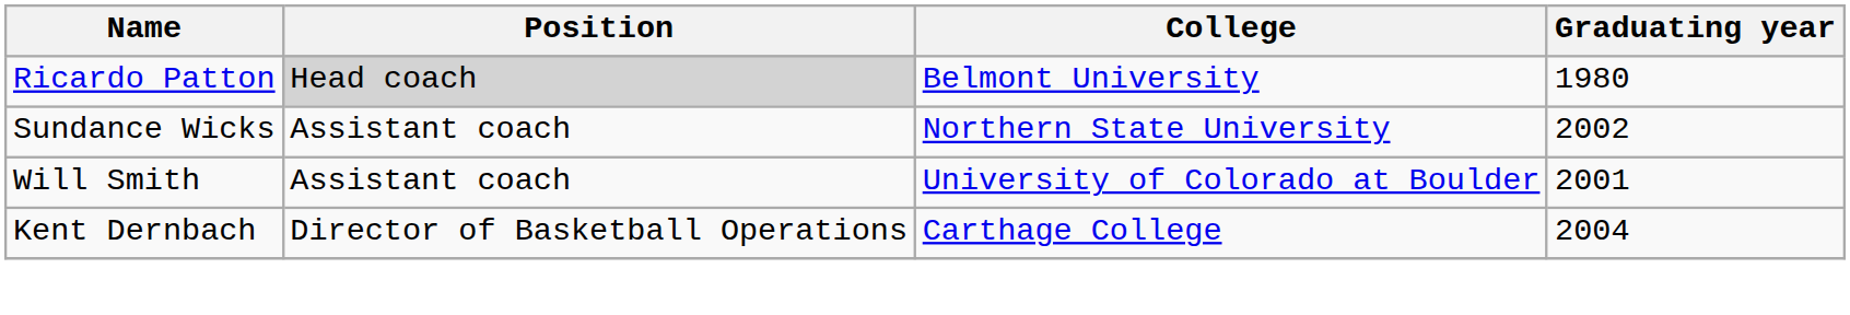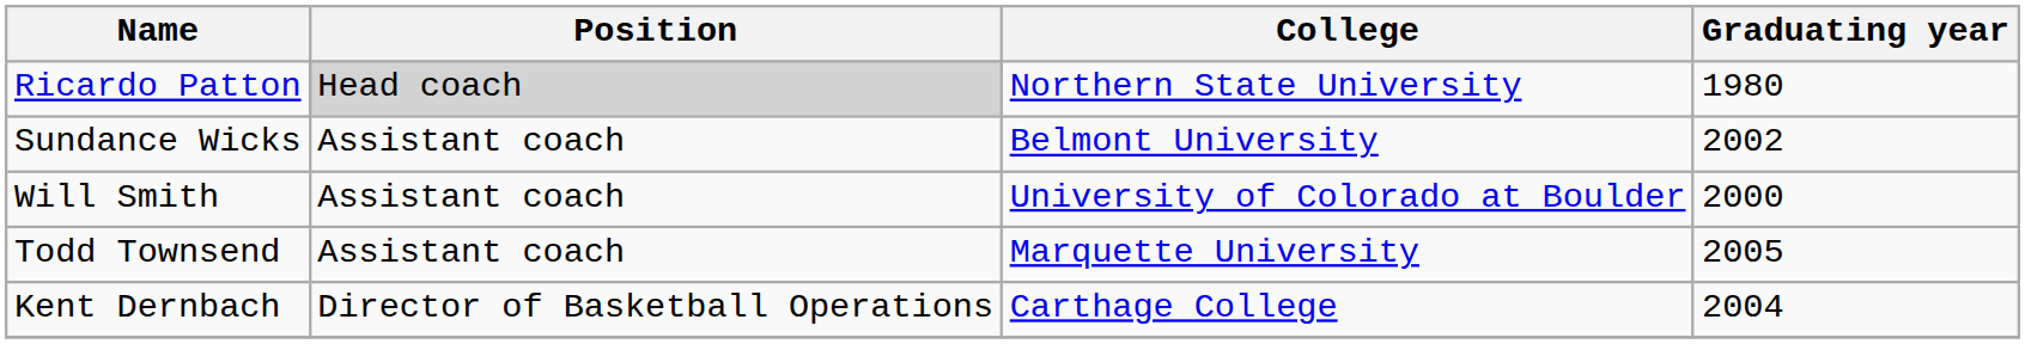 <table class="wikitable" style="font-size: 95%;">
 <tr>
 <th>Name</th>
 <th>Position</th>
 <th>College</th>
 <th>Graduating year</th>
 </tr>
 <tr>
 <td><a href='#'>Ricardo Patton</a></td>
 <td style="background: lightgrey;">Head coach</td>
-<td><a href='#'>Belmont University</a></td>
+<td><a href='#'>Northern State University</a></td>
 <td>1980</td>
 </tr>
 <tr>
 <td>Sundance Wicks</td>
 <td>Assistant coach</td>
-<td><a href='#'>Northern State University</a></td>
+<td><a href='#'>Belmont University</a></td>
 <td>2002</td>
 </tr>
 <tr>
 <td>Will Smith</td>
 <td>Assistant coach</td>
 <td><a href='#'>University of Colorado at Boulder</a></td>
-<td>2001</td>
+<td>2000</td>
+</tr>
+<tr>
+<td>Todd Townsend</td>
+<td>Assistant coach</td>
+<td><a href='#'>Marquette University</a></td>
+<td>2005</td>
 </tr>
 <tr>
 <td>Kent Dernbach</td>
 <td>Director of Basketball Operations</td>
 <td><a href='#'>Carthage College</a></td>
 <td>2004</td>
 </tr>
 <tr>
 </tr>
 </table>
